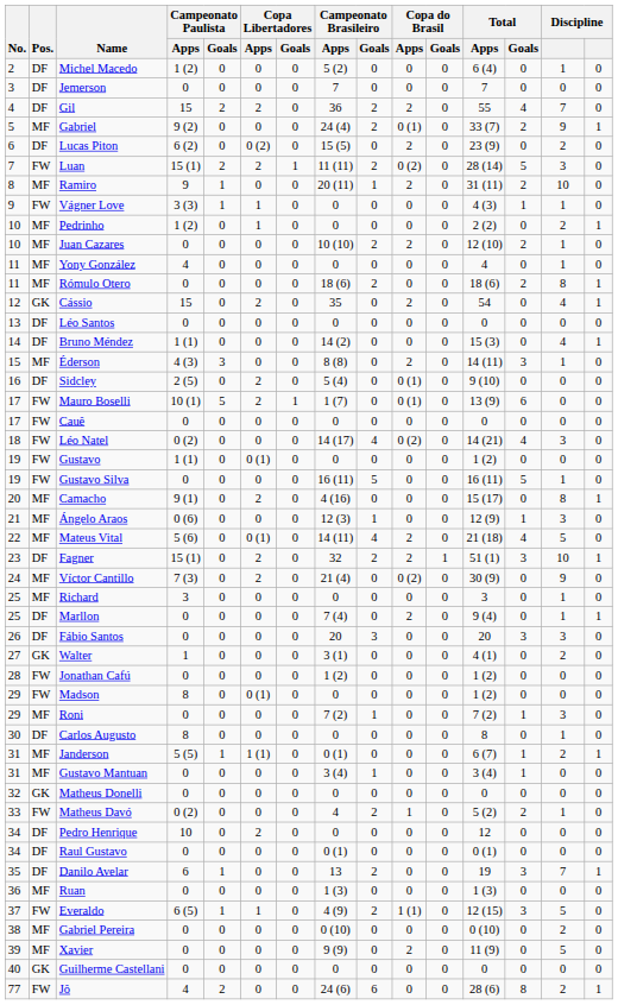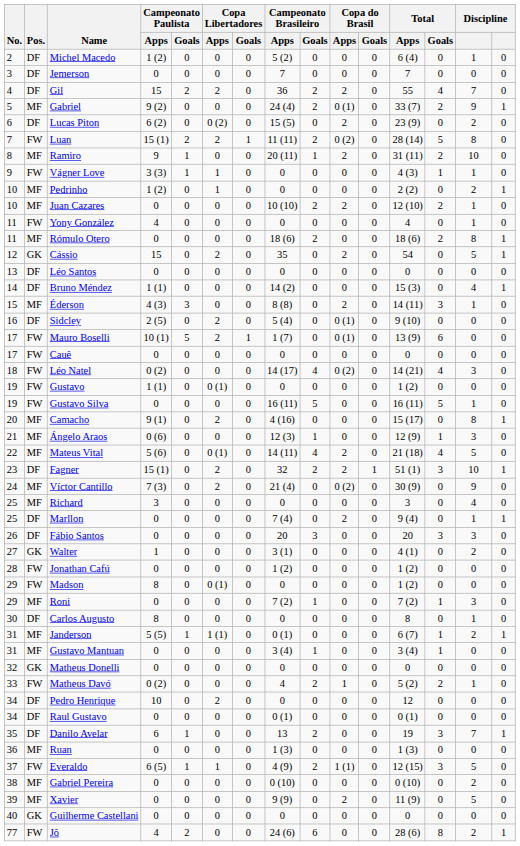 <table class="wikitable" style="text-align:center">
 <tr>
 <th rowspan="2" valign="bottom">No.</th>
 <th rowspan="2" valign="bottom">Pos.</th>
 <th rowspan="2" valign="bottom">Name</th>
 <th colspan="2" width="85">Campeonato Paulista</th>
 <th colspan="2" width="85">Copa Libertadores</th>
 <th colspan="2" width="85">Campeonato Brasileiro</th>
 <th colspan="2" width="85">Copa do Brasil</th>
 <th colspan="2" width="85">Total</th>
 <th colspan="2" width="85">Discipline</th>
 </tr>
 <tr>
 <th>Apps</th>
 <th>Goals</th>
 <th>Apps</th>
 <th>Goals</th>
 <th>Apps</th>
 <th>Goals</th>
 <th>Apps</th>
 <th>Goals</th>
 <th>Apps</th>
 <th>Goals</th>
 <th></th>
 <th></th>
 </tr>
 <tr>
 <td align="left">2</td>
 <td align="left">DF</td>
 <td align="left"> <a href='#'>Michel Macedo</a></td>
 <td>1 (2)</td>
 <td>0</td>
 <td>0</td>
 <td>0</td>
 <td>5 (2)</td>
 <td>0</td>
 <td>0</td>
 <td>0</td>
 <td>6 (4)</td>
 <td>0</td>
 <td>1</td>
 <td>0</td>
 </tr>
 <tr>
 <td align="left">3</td>
 <td align="left">DF</td>
 <td align="left"> <a href='#'>Jemerson</a></td>
 <td>0</td>
 <td>0</td>
 <td>0</td>
 <td>0</td>
 <td>7</td>
 <td>0</td>
 <td>0</td>
 <td>0</td>
 <td>7</td>
 <td>0</td>
 <td>0</td>
 <td>0</td>
 </tr>
 <tr>
 <td align="left">4</td>
 <td align="left">DF</td>
 <td align="left"> <a href='#'>Gil</a></td>
 <td>15</td>
 <td>2</td>
 <td>2</td>
 <td>0</td>
 <td>36</td>
 <td>2</td>
 <td>2</td>
 <td>0</td>
 <td>55</td>
 <td>4</td>
 <td>7</td>
 <td>0</td>
 </tr>
 <tr>
 <td align="left">5</td>
 <td align="left">MF</td>
 <td align="left"> <a href='#'>Gabriel</a></td>
 <td>9 (2)</td>
 <td>0</td>
 <td>0</td>
 <td>0</td>
 <td>24 (4)</td>
 <td>2</td>
 <td>0 (1)</td>
 <td>0</td>
 <td>33 (7)</td>
 <td>2</td>
 <td>9</td>
 <td>1</td>
 </tr>
 <tr>
 <td align="left">6</td>
 <td align="left">DF</td>
 <td align="left"> <a href='#'>Lucas Piton</a></td>
 <td>6 (2)</td>
 <td>0</td>
 <td>0 (2)</td>
 <td>0</td>
 <td>15 (5)</td>
 <td>0</td>
 <td>2</td>
 <td>0</td>
 <td>23 (9)</td>
 <td>0</td>
 <td>2</td>
 <td>0</td>
 </tr>
 <tr>
 <td align="left">7</td>
 <td align="left">FW</td>
 <td align="left"> <a href='#'>Luan</a></td>
 <td>15 (1)</td>
 <td>2</td>
 <td>2</td>
 <td>1</td>
 <td>11 (11)</td>
 <td>2</td>
 <td>0 (2)</td>
 <td>0</td>
 <td>28 (14)</td>
 <td>5</td>
-<td>3</td>
+<td>8</td>
 <td>0</td>
 </tr>
 <tr>
 <td align="left">8</td>
 <td align="left">MF</td>
 <td align="left"> <a href='#'>Ramiro</a></td>
 <td>9</td>
 <td>1</td>
 <td>0</td>
 <td>0</td>
 <td>20 (11)</td>
 <td>1</td>
 <td>2</td>
 <td>0</td>
 <td>31 (11)</td>
 <td>2</td>
 <td>10</td>
 <td>0</td>
 </tr>
 <tr>
 <td align="left">9</td>
 <td align="left">FW</td>
 <td align="left"> <a href='#'>Vágner Love</a></td>
 <td>3 (3)</td>
 <td>1</td>
 <td>1</td>
 <td>0</td>
 <td>0</td>
 <td>0</td>
 <td>0</td>
 <td>0</td>
 <td>4 (3)</td>
 <td>1</td>
 <td>1</td>
 <td>0</td>
 </tr>
 <tr>
 <td align="left">10</td>
 <td align="left">MF</td>
 <td align="left"> <a href='#'>Pedrinho</a></td>
 <td>1 (2)</td>
 <td>0</td>
 <td>1</td>
 <td>0</td>
 <td>0</td>
 <td>0</td>
 <td>0</td>
 <td>0</td>
 <td>2 (2)</td>
 <td>0</td>
 <td>2</td>
 <td>1</td>
 </tr>
 <tr>
 <td align="left">10</td>
 <td align="left">MF</td>
 <td align="left"> <a href='#'>Juan Cazares</a></td>
 <td>0</td>
 <td>0</td>
 <td>0</td>
 <td>0</td>
 <td>10 (10)</td>
 <td>2</td>
 <td>2</td>
 <td>0</td>
 <td>12 (10)</td>
 <td>2</td>
 <td>1</td>
 <td>0</td>
 </tr>
 <tr>
 <td align="left">11</td>
-<td align="left">MF</td>
+<td align="left">FW</td>
 <td align="left"> <a href='#'>Yony González</a></td>
 <td>4</td>
 <td>0</td>
 <td>0</td>
 <td>0</td>
 <td>0</td>
 <td>0</td>
 <td>0</td>
 <td>0</td>
 <td>4</td>
 <td>0</td>
 <td>1</td>
 <td>0</td>
 </tr>
 <tr>
 <td align="left">11</td>
 <td align="left">MF</td>
 <td align="left"> <a href='#'>Rómulo Otero</a></td>
 <td>0</td>
 <td>0</td>
 <td>0</td>
 <td>0</td>
 <td>18 (6)</td>
 <td>2</td>
 <td>0</td>
 <td>0</td>
 <td>18 (6)</td>
 <td>2</td>
 <td>8</td>
 <td>1</td>
 </tr>
 <tr>
 <td align="left">12</td>
 <td align="left">GK</td>
 <td align="left"> <a href='#'>Cássio</a></td>
 <td>15</td>
 <td>0</td>
 <td>2</td>
 <td>0</td>
 <td>35</td>
 <td>0</td>
 <td>2</td>
 <td>0</td>
 <td>54</td>
 <td>0</td>
-<td>4</td>
+<td>5</td>
 <td>1</td>
 </tr>
 <tr>
 <td align="left">13</td>
 <td align="left">DF</td>
 <td align="left"> <a href='#'>Léo Santos</a></td>
 <td>0</td>
 <td>0</td>
 <td>0</td>
 <td>0</td>
 <td>0</td>
 <td>0</td>
 <td>0</td>
 <td>0</td>
 <td>0</td>
 <td>0</td>
 <td>0</td>
 <td>0</td>
 </tr>
 <tr>
 <td align="left">14</td>
 <td align="left">DF</td>
 <td align="left"> <a href='#'>Bruno Méndez</a></td>
 <td>1 (1)</td>
 <td>0</td>
 <td>0</td>
 <td>0</td>
 <td>14 (2)</td>
 <td>0</td>
 <td>0</td>
 <td>0</td>
 <td>15 (3)</td>
 <td>0</td>
 <td>4</td>
 <td>1</td>
 </tr>
 <tr>
 <td align="left">15</td>
 <td align="left">MF</td>
 <td align="left"> <a href='#'>Éderson</a></td>
 <td>4 (3)</td>
 <td>3</td>
 <td>0</td>
 <td>0</td>
 <td>8 (8)</td>
 <td>0</td>
 <td>2</td>
 <td>0</td>
 <td>14 (11)</td>
 <td>3</td>
 <td>1</td>
 <td>0</td>
 </tr>
 <tr>
 <td align="left">16</td>
 <td align="left">DF</td>
 <td align="left"> <a href='#'>Sidcley</a></td>
 <td>2 (5)</td>
 <td>0</td>
 <td>2</td>
 <td>0</td>
 <td>5 (4)</td>
 <td>0</td>
 <td>0 (1)</td>
 <td>0</td>
 <td>9 (10)</td>
 <td>0</td>
 <td>0</td>
 <td>0</td>
 </tr>
 <tr>
 <td align="left">17</td>
 <td align="left">FW</td>
 <td align="left"> <a href='#'>Mauro Boselli</a></td>
 <td>10 (1)</td>
 <td>5</td>
 <td>2</td>
 <td>1</td>
 <td>1 (7)</td>
 <td>0</td>
 <td>0 (1)</td>
 <td>0</td>
 <td>13 (9)</td>
 <td>6</td>
 <td>0</td>
 <td>0</td>
 </tr>
 <tr>
 <td align="left">17</td>
 <td align="left">FW</td>
 <td align="left"> <a href='#'>Cauê</a></td>
 <td>0</td>
 <td>0</td>
 <td>0</td>
 <td>0</td>
 <td>0</td>
 <td>0</td>
 <td>0</td>
 <td>0</td>
 <td>0</td>
 <td>0</td>
 <td>0</td>
 <td>0</td>
 </tr>
 <tr>
 <td align="left">18</td>
 <td align="left">FW</td>
 <td align="left"> <a href='#'>Léo Natel</a></td>
 <td>0 (2)</td>
 <td>0</td>
 <td>0</td>
 <td>0</td>
 <td>14 (17)</td>
 <td>4</td>
 <td>0 (2)</td>
 <td>0</td>
 <td>14 (21)</td>
 <td>4</td>
 <td>3</td>
 <td>0</td>
 </tr>
 <tr>
 <td align="left">19</td>
 <td align="left">FW</td>
 <td align="left"> <a href='#'>Gustavo</a></td>
 <td>1 (1)</td>
 <td>0</td>
 <td>0 (1)</td>
 <td>0</td>
 <td>0</td>
 <td>0</td>
 <td>0</td>
 <td>0</td>
 <td>1 (2)</td>
 <td>0</td>
 <td>0</td>
 <td>0</td>
 </tr>
 <tr>
 <td align="left">19</td>
 <td align="left">FW</td>
 <td align="left"> <a href='#'>Gustavo Silva</a></td>
 <td>0</td>
 <td>0</td>
 <td>0</td>
 <td>0</td>
 <td>16 (11)</td>
 <td>5</td>
 <td>0</td>
 <td>0</td>
 <td>16 (11)</td>
 <td>5</td>
 <td>1</td>
 <td>0</td>
 </tr>
 <tr>
 <td align="left">20</td>
 <td align="left">MF</td>
 <td align="left"> <a href='#'>Camacho</a></td>
 <td>9 (1)</td>
 <td>0</td>
 <td>2</td>
 <td>0</td>
 <td>4 (16)</td>
 <td>0</td>
 <td>0</td>
 <td>0</td>
 <td>15 (17)</td>
 <td>0</td>
 <td>8</td>
 <td>1</td>
 </tr>
 <tr>
 <td align="left">21</td>
 <td align="left">MF</td>
 <td align="left"> <a href='#'>Ángelo Araos</a></td>
 <td>0 (6)</td>
 <td>0</td>
 <td>0</td>
 <td>0</td>
 <td>12 (3)</td>
 <td>1</td>
 <td>0</td>
 <td>0</td>
 <td>12 (9)</td>
 <td>1</td>
 <td>3</td>
 <td>0</td>
 </tr>
 <tr>
 <td align="left">22</td>
 <td align="left">MF</td>
 <td align="left"> <a href='#'>Mateus Vital</a></td>
 <td>5 (6)</td>
 <td>0</td>
 <td>0 (1)</td>
 <td>0</td>
 <td>14 (11)</td>
 <td>4</td>
 <td>2</td>
 <td>0</td>
 <td>21 (18)</td>
 <td>4</td>
 <td>5</td>
 <td>0</td>
 </tr>
 <tr>
 <td align="left">23</td>
 <td align="left">DF</td>
 <td align="left"> <a href='#'>Fagner</a></td>
 <td>15 (1)</td>
 <td>0</td>
 <td>2</td>
 <td>0</td>
 <td>32</td>
 <td>2</td>
 <td>2</td>
 <td>1</td>
 <td>51 (1)</td>
 <td>3</td>
 <td>10</td>
 <td>1</td>
 </tr>
 <tr>
 <td align="left">24</td>
 <td align="left">MF</td>
 <td align="left"> <a href='#'>Víctor Cantillo</a></td>
 <td>7 (3)</td>
 <td>0</td>
 <td>2</td>
 <td>0</td>
 <td>21 (4)</td>
 <td>0</td>
 <td>0 (2)</td>
 <td>0</td>
 <td>30 (9)</td>
 <td>0</td>
 <td>9</td>
 <td>0</td>
 </tr>
 <tr>
 <td align="left">25</td>
 <td align="left">MF</td>
 <td align="left"> <a href='#'>Richard</a></td>
 <td>3</td>
 <td>0</td>
 <td>0</td>
 <td>0</td>
 <td>0</td>
 <td>0</td>
 <td>0</td>
 <td>0</td>
 <td>3</td>
 <td>0</td>
-<td>1</td>
+<td>4</td>
 <td>0</td>
 </tr>
 <tr>
 <td align="left">25</td>
 <td align="left">DF</td>
 <td align="left"> <a href='#'>Marllon</a></td>
 <td>0</td>
 <td>0</td>
 <td>0</td>
 <td>0</td>
 <td>7 (4)</td>
 <td>0</td>
 <td>2</td>
 <td>0</td>
 <td>9 (4)</td>
 <td>0</td>
 <td>1</td>
 <td>1</td>
 </tr>
 <tr>
 <td align="left">26</td>
 <td align="left">DF</td>
 <td align="left"> <a href='#'>Fábio Santos</a></td>
 <td>0</td>
 <td>0</td>
 <td>0</td>
 <td>0</td>
 <td>20</td>
 <td>3</td>
 <td>0</td>
 <td>0</td>
 <td>20</td>
 <td>3</td>
 <td>3</td>
 <td>0</td>
 </tr>
 <tr>
 <td align="left">27</td>
 <td align="left">GK</td>
 <td align="left"> <a href='#'>Walter</a></td>
 <td>1</td>
 <td>0</td>
 <td>0</td>
 <td>0</td>
 <td>3 (1)</td>
 <td>0</td>
 <td>0</td>
 <td>0</td>
 <td>4 (1)</td>
 <td>0</td>
 <td>2</td>
 <td>0</td>
 </tr>
 <tr>
 <td align="left">28</td>
 <td align="left">FW</td>
 <td align="left"> <a href='#'>Jonathan Cafú</a></td>
 <td>0</td>
 <td>0</td>
 <td>0</td>
 <td>0</td>
 <td>1 (2)</td>
 <td>0</td>
 <td>0</td>
 <td>0</td>
 <td>1 (2)</td>
 <td>0</td>
 <td>0</td>
 <td>0</td>
 </tr>
 <tr>
 <td align="left">29</td>
 <td align="left">FW</td>
 <td align="left"> <a href='#'>Madson</a></td>
 <td>8</td>
 <td>0</td>
 <td>0 (1)</td>
 <td>0</td>
 <td>0</td>
 <td>0</td>
 <td>0</td>
 <td>0</td>
 <td>1 (2)</td>
 <td>0</td>
 <td>0</td>
 <td>0</td>
 </tr>
 <tr>
 <td align="left">29</td>
 <td align="left">MF</td>
 <td align="left"> <a href='#'>Roni</a></td>
 <td>0</td>
 <td>0</td>
 <td>0</td>
 <td>0</td>
 <td>7 (2)</td>
 <td>1</td>
 <td>0</td>
 <td>0</td>
 <td>7 (2)</td>
 <td>1</td>
 <td>3</td>
 <td>0</td>
 </tr>
 <tr>
 <td align="left">30</td>
 <td align="left">DF</td>
 <td align="left"> <a href='#'>Carlos Augusto</a></td>
 <td>8</td>
 <td>0</td>
 <td>0</td>
 <td>0</td>
 <td>0</td>
 <td>0</td>
 <td>0</td>
 <td>0</td>
 <td>8</td>
 <td>0</td>
 <td>1</td>
 <td>0</td>
 </tr>
 <tr>
 <td align="left">31</td>
 <td align="left">MF</td>
 <td align="left"> <a href='#'>Janderson</a></td>
 <td>5 (5)</td>
 <td>1</td>
 <td>1 (1)</td>
 <td>0</td>
 <td>0 (1)</td>
 <td>0</td>
 <td>0</td>
 <td>0</td>
 <td>6 (7)</td>
 <td>1</td>
 <td>2</td>
 <td>1</td>
 </tr>
 <tr>
 <td align="left">31</td>
 <td align="left">MF</td>
 <td align="left"> <a href='#'>Gustavo Mantuan</a></td>
 <td>0</td>
 <td>0</td>
 <td>0</td>
 <td>0</td>
 <td>3 (4)</td>
 <td>1</td>
 <td>0</td>
 <td>0</td>
 <td>3 (4)</td>
 <td>1</td>
 <td>0</td>
 <td>0</td>
 </tr>
 <tr>
 <td align="left">32</td>
 <td align="left">GK</td>
 <td align="left"> <a href='#'>Matheus Donelli</a></td>
 <td>0</td>
 <td>0</td>
 <td>0</td>
 <td>0</td>
 <td>0</td>
 <td>0</td>
 <td>0</td>
 <td>0</td>
 <td>0</td>
 <td>0</td>
 <td>0</td>
 <td>0</td>
 </tr>
 <tr>
 <td align="left">33</td>
 <td align="left">FW</td>
 <td align="left"> <a href='#'>Matheus Davó</a></td>
 <td>0 (2)</td>
 <td>0</td>
 <td>0</td>
 <td>0</td>
 <td>4</td>
 <td>2</td>
 <td>1</td>
 <td>0</td>
 <td>5 (2)</td>
 <td>2</td>
 <td>1</td>
 <td>0</td>
 </tr>
 <tr>
 <td align="left">34</td>
 <td align="left">DF</td>
 <td align="left"> <a href='#'>Pedro Henrique</a></td>
 <td>10</td>
 <td>0</td>
 <td>2</td>
 <td>0</td>
 <td>0</td>
 <td>0</td>
 <td>0</td>
 <td>0</td>
 <td>12</td>
 <td>0</td>
 <td>0</td>
 <td>0</td>
 </tr>
 <tr>
 <td align="left">34</td>
 <td align="left">DF</td>
 <td align="left"> <a href='#'>Raul Gustavo</a></td>
 <td>0</td>
 <td>0</td>
 <td>0</td>
 <td>0</td>
 <td>0 (1)</td>
 <td>0</td>
 <td>0</td>
 <td>0</td>
 <td>0 (1)</td>
 <td>0</td>
 <td>0</td>
 <td>0</td>
 </tr>
 <tr>
 <td align="left">35</td>
 <td align="left">DF</td>
 <td align="left"> <a href='#'>Danilo Avelar</a></td>
 <td>6</td>
 <td>1</td>
 <td>0</td>
 <td>0</td>
 <td>13</td>
 <td>2</td>
 <td>0</td>
 <td>0</td>
 <td>19</td>
 <td>3</td>
 <td>7</td>
 <td>1</td>
 </tr>
 <tr>
 <td align="left">36</td>
 <td align="left">MF</td>
 <td align="left"> <a href='#'>Ruan</a></td>
 <td>0</td>
 <td>0</td>
 <td>0</td>
 <td>0</td>
 <td>1 (3)</td>
 <td>0</td>
 <td>0</td>
 <td>0</td>
 <td>1 (3)</td>
 <td>0</td>
 <td>0</td>
 <td>0</td>
 </tr>
 <tr>
 <td align="left">37</td>
 <td align="left">FW</td>
 <td align="left"> <a href='#'>Everaldo</a></td>
 <td>6 (5)</td>
 <td>1</td>
 <td>1</td>
 <td>0</td>
 <td>4 (9)</td>
 <td>2</td>
 <td>1 (1)</td>
 <td>0</td>
 <td>12 (15)</td>
 <td>3</td>
 <td>5</td>
 <td>0</td>
 </tr>
 <tr>
 <td align="left">38</td>
 <td align="left">MF</td>
 <td align="left"> <a href='#'>Gabriel Pereira</a></td>
 <td>0</td>
 <td>0</td>
 <td>0</td>
 <td>0</td>
 <td>0 (10)</td>
 <td>0</td>
 <td>0</td>
 <td>0</td>
 <td>0 (10)</td>
 <td>0</td>
 <td>2</td>
 <td>0</td>
 </tr>
 <tr>
 <td align="left">39</td>
 <td align="left">MF</td>
 <td align="left"> <a href='#'>Xavier</a></td>
 <td>0</td>
 <td>0</td>
 <td>0</td>
 <td>0</td>
 <td>9 (9)</td>
 <td>0</td>
 <td>2</td>
 <td>0</td>
 <td>11 (9)</td>
 <td>0</td>
 <td>5</td>
 <td>0</td>
 </tr>
 <tr>
 <td align="left">40</td>
 <td align="left">GK</td>
 <td align="left"> <a href='#'>Guilherme Castellani</a></td>
 <td>0</td>
 <td>0</td>
 <td>0</td>
 <td>0</td>
 <td>0</td>
 <td>0</td>
 <td>0</td>
 <td>0</td>
 <td>0</td>
 <td>0</td>
 <td>0</td>
 <td>0</td>
 </tr>
 <tr>
 <td align="left">77</td>
 <td align="left">FW</td>
 <td align="left"> <a href='#'>Jô</a></td>
 <td>4</td>
 <td>2</td>
 <td>0</td>
 <td>0</td>
 <td>24 (6)</td>
 <td>6</td>
 <td>0</td>
 <td>0</td>
 <td>28 (6)</td>
 <td>8</td>
 <td>2</td>
 <td>1</td>
 </tr>
 </table>
